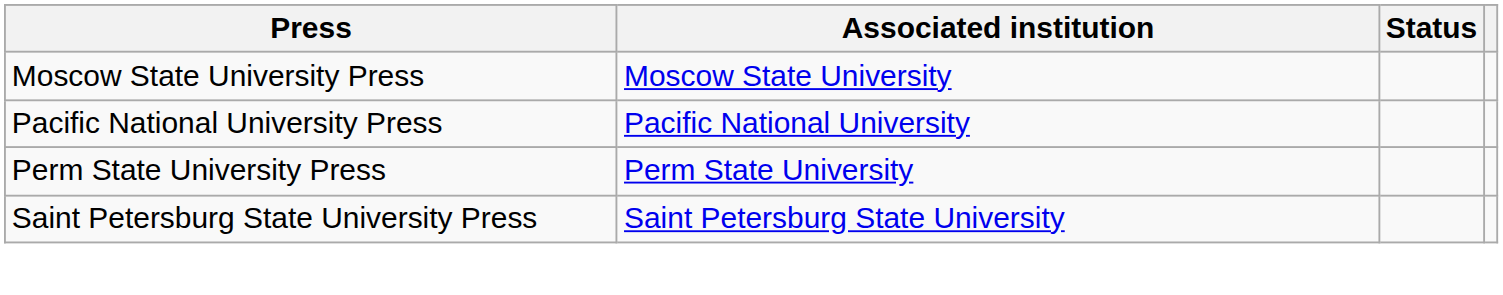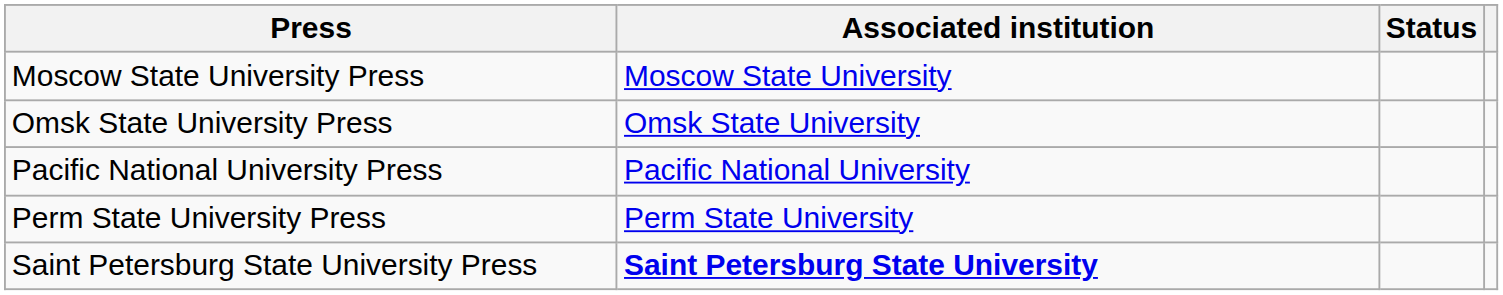 <table class="wikitable sortable">
 <tr>
 <th style="width:20em">Press</th>
 <th style="width:25em">Associated institution</th>
 <th>Status</th>
 <th></th>
 </tr>
 <tr>
 <td>Moscow State University Press</td>
 <td><a href='#'>Moscow State University</a></td>
+<td></td>
+<td></td>
+</tr>
+<tr>
+<td>Omsk State University Press</td>
+<td><a href='#'>Omsk State University</a></td>
 <td></td>
 <td></td>
 </tr>
 <tr>
 <td>Pacific National University Press</td>
 <td><a href='#'>Pacific National University</a></td>
 <td></td>
 <td></td>
 </tr>
 <tr>
 <td>Perm State University Press</td>
 <td><a href='#'>Perm State University</a></td>
 <td></td>
 <td></td>
 </tr>
 <tr>
 <td>Saint Petersburg State University Press</td>
-<td><a href='#'>Saint Petersburg State University</a></td>
+<td><strong><a href='#'>Saint Petersburg State University</a></strong></td>
 <td></td>
 <td></td>
 </tr>
 </table>
